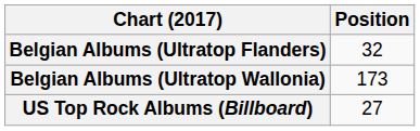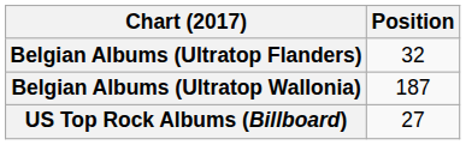 <table class="wikitable sortable plainrowheaders" style="text-align:center">
 <tr>
 <th scope="col">Chart (2017)</th>
 <th scope="col">Position</th>
 </tr>
 <tr>
 <th scope="row">Belgian Albums (Ultratop Flanders)</th>
 <td>32</td>
 </tr>
 <tr>
 <th scope="row">Belgian Albums (Ultratop Wallonia)</th>
-<td>173</td>
+<td>187</td>
 </tr>
 <tr>
 <th scope="row">US Top Rock Albums (<em>Billboard</em>)</th>
 <td>27</td>
 </tr>
 </table>
